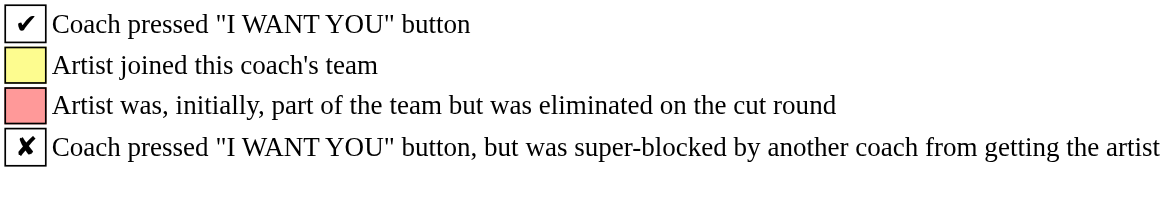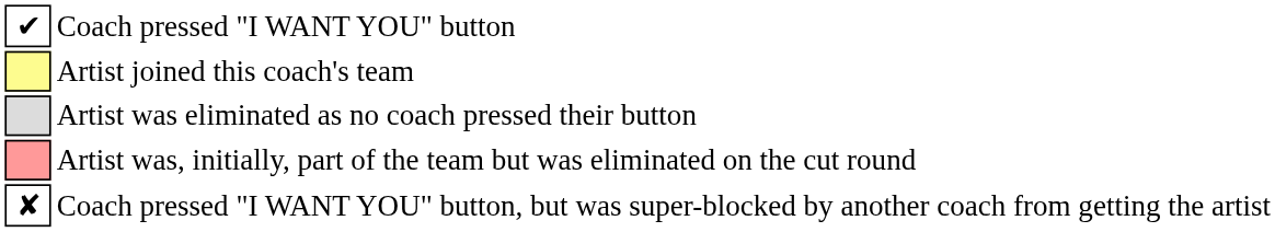 <table class="toccolours" style="font-size: 100%">
 <tr>
 <td style="background:white; border:1px solid black"> ✔ </td>
 <td>Coach pressed "I WANT YOU" button</td>
 </tr>
 <tr>
 <td style="background:#fdfc8f; border:1px solid black">    </td>
 <td>Artist joined this coach's team</td>
+</tr>
+<tr>
+<td style="background:#dcdcdc; border:1px solid black">    </td>
+<td>Artist was eliminated as no coach pressed their button</td>
 </tr>
 <tr>
 <td style="background:#ff9999; border:1px solid black">    </td>
 <td>Artist was, initially, part of the team but was eliminated on the cut round</td>
 </tr>
 <tr>
 <td style="background:white; border:1px solid black"> ✘ </td>
 <td>Coach pressed "I WANT YOU" button, but was super-blocked by another coach from getting the artist</td>
 </tr>
 <tr>
 <td></td>
 <td><br></td>
 </tr>
 </table>
